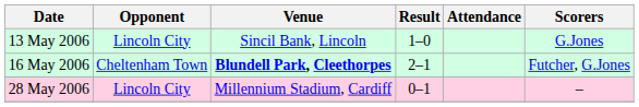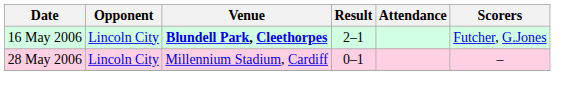 <table class="wikitable sortable" style="text-align:center">
 <tr>
 <th>Date</th>
 <th>Opponent</th>
 <th>Venue</th>
 <th>Result</th>
 <th>Attendance</th>
 <th>Scorers</th>
 </tr>
 <tr bgcolor="#d0ffe3">
-<td>13 May 2006</td>
+<td>16 May 2006</td>
 <td><a href='#'>Lincoln City</a></td>
-<td><a href='#'>Sincil Bank</a>, <a href='#'>Lincoln</a></td>
-<td>1–0</td>
-<td></td>
-<td><a href='#'>G.Jones</a></td>
-</tr>
-<tr bgcolor="#d0ffe3">
-<td>16 May 2006</td>
-<td><a href='#'>Cheltenham Town</a></td>
 <td><strong><a href='#'>Blundell Park</a>, <a href='#'>Cleethorpes</a></strong></td>
 <td>2–1</td>
 <td></td>
 <td><a href='#'>Futcher</a>, <a href='#'>G.Jones</a></td>
 </tr>
 <tr bgcolor="#ffd0e3">
 <td>28 May 2006</td>
 <td><a href='#'>Lincoln City</a></td>
 <td><a href='#'>Millennium Stadium</a>, <a href='#'>Cardiff</a></td>
 <td>0–1</td>
 <td></td>
 <td>–</td>
 </tr>
 <tr>
 </tr>
 </table>
